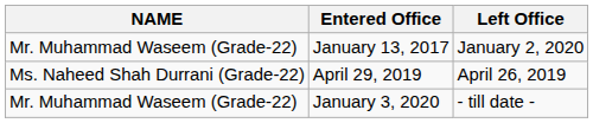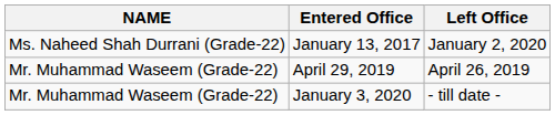 <table class="wikitable">
 <tr>
 <th>NAME</th>
 <th>Entered Office</th>
 <th>Left Office</th>
 </tr>
 <tr>
-<td>Mr. Muhammad Waseem   (Grade-22)</td>
+<td>Ms. Naheed Shah Durrani (Grade-22)</td>
 <td>January 13, 2017</td>
 <td>January 2, 2020</td>
 </tr>
 <tr>
-<td>Ms. Naheed Shah Durrani (Grade-22)</td>
+<td>Mr. Muhammad Waseem   (Grade-22)</td>
 <td>April 29, 2019</td>
 <td>April 26, 2019</td>
 </tr>
 <tr>
 <td>Mr. Muhammad Waseem   (Grade-22)</td>
 <td>January 3, 2020</td>
 <td>- till date -</td>
 </tr>
 </table>
